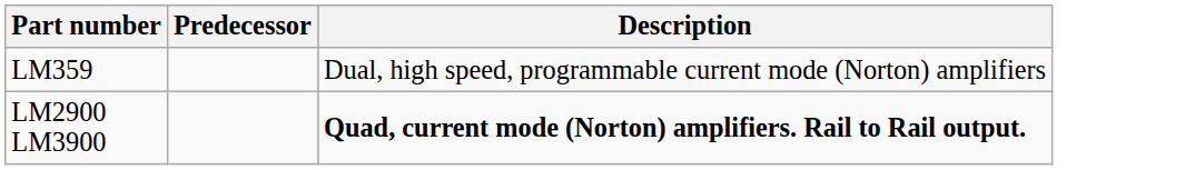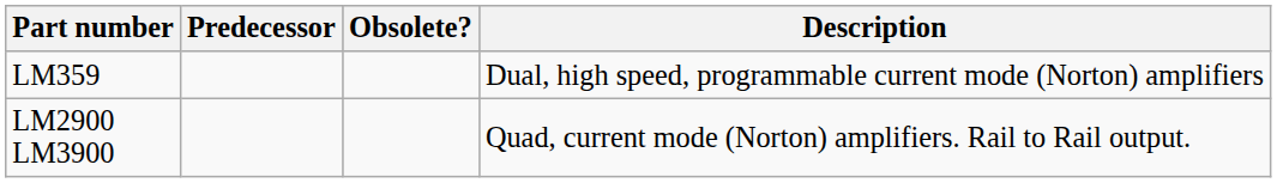 <table class="wikitable">
 <tr>
 <th>Part number</th>
 <th>Predecessor</th>
+<th>Obsolete?</th>
 <th>Description</th>
 </tr>
 <tr>
 <td> LM359</td>
+<td></td>
 <td></td>
 <td> Dual, high speed, programmable current mode (Norton) amplifiers</td>
 </tr>
 <tr>
 <td> LM2900<br>LM3900</td>
 <td></td>
-<td><strong> Quad, current mode (Norton) amplifiers. Rail to Rail output.</strong></td>
+<td></td>
+<td> Quad, current mode (Norton) amplifiers. Rail to Rail output.</td>
 </tr>
 </table>
